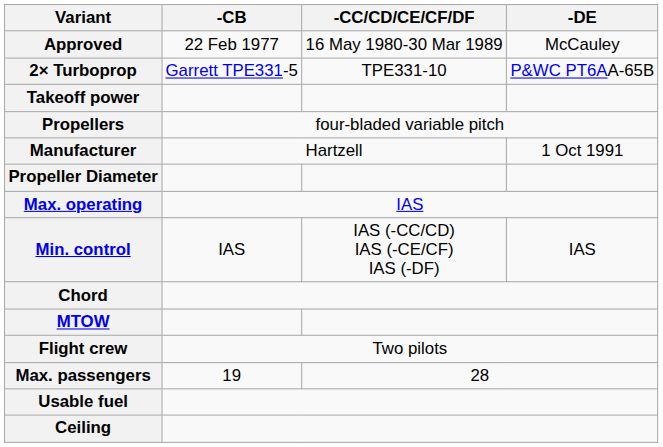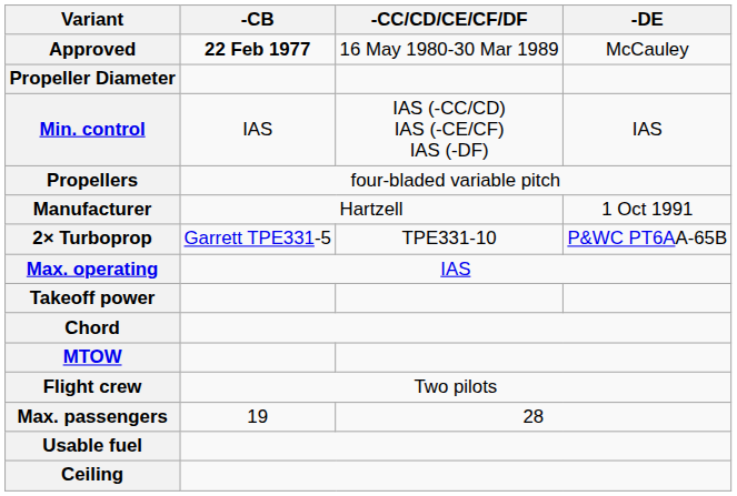 <table class="wikitable" style="text-align:center">
 <tr>
 <th>Variant</th>
 <th>-CB</th>
 <th>-CC/CD/CE/CF/DF</th>
 <th>-DE</th>
 </tr>
 <tr>
 <th>Approved</th>
-<td>22 Feb 1977</td>
+<td><strong>22 Feb 1977</strong></td>
 <td>16 May 1980-30 Mar 1989</td>
 <td>McCauley</td>
 </tr>
 <tr>
-<th>2× Turboprop</th>
-<td><a href='#'>Garrett TPE331</a>-5</td>
-<td>TPE331-10</td>
-<td><a href='#'>P&WC PT6A</a>A-65B</td>
-</tr>
-<tr>
-<th>Takeoff power</th>
+<th>Propeller Diameter</th>
 <td></td>
 <td></td>
 <td></td>
+</tr>
+<tr>
+<th><a href='#'>Min. control</a></th>
+<td> IAS</td>
+<td> IAS (-CC/CD)<br> IAS (-CE/CF)<br> IAS (-DF)</td>
+<td> IAS</td>
 </tr>
 <tr>
 <th>Propellers</th>
 <td colspan=3>four-bladed variable pitch</td>
 </tr>
 <tr>
 <th>Manufacturer</th>
 <td colspan=2>Hartzell</td>
 <td>1 Oct 1991</td>
 </tr>
 <tr>
-<th>Propeller Diameter</th>
-<td></td>
-<td></td>
-<td></td>
+<th>2× Turboprop</th>
+<td><a href='#'>Garrett TPE331</a>-5</td>
+<td>TPE331-10</td>
+<td><a href='#'>P&WC PT6A</a>A-65B</td>
 </tr>
 <tr>
 <th><a href='#'>Max. operating</a></th>
 <td colspan=3> <a href='#'>IAS</a></td>
 </tr>
 <tr>
-<th><a href='#'>Min. control</a></th>
-<td> IAS</td>
-<td> IAS (-CC/CD)<br> IAS (-CE/CF)<br> IAS (-DF)</td>
-<td> IAS</td>
+<th>Takeoff power</th>
+<td></td>
+<td></td>
+<td></td>
 </tr>
 <tr>
 <th>Chord</th>
 <td colspan=3></td>
 </tr>
 <tr>
 <th><a href='#'>MTOW</a></th>
 <td></td>
 <td colspan=2></td>
 </tr>
 <tr>
 <th>Flight crew</th>
 <td colspan=3>Two pilots</td>
 </tr>
 <tr>
 <th>Max. passengers</th>
 <td>19</td>
 <td colspan=2>28</td>
 </tr>
 <tr>
 <th>Usable fuel</th>
 <td colspan=3></td>
 </tr>
 <tr>
 <th>Ceiling</th>
 <td colspan=3></td>
 </tr>
 </table>
